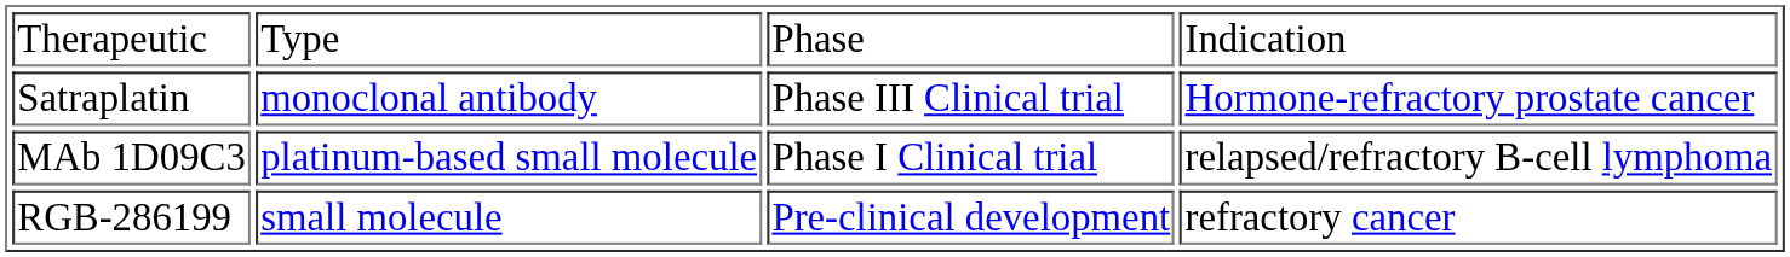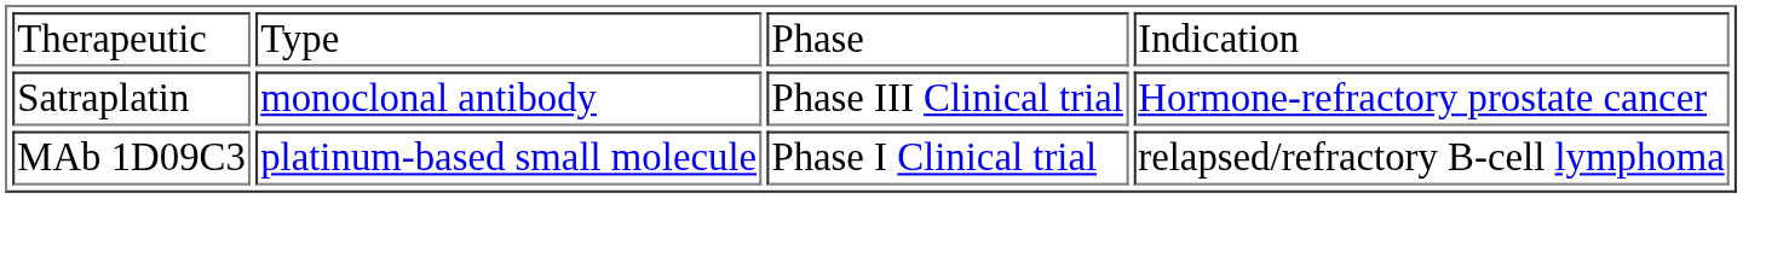 <table border = "1">
 <tr>
 <td>Therapeutic</td>
 <td>Type</td>
 <td>Phase</td>
 <td>Indication</td>
 </tr>
 <tr>
 <td>Satraplatin</td>
 <td><a href='#'>monoclonal antibody</a></td>
 <td>Phase III <a href='#'>Clinical trial</a></td>
 <td><a href='#'>Hormone-refractory prostate cancer</a></td>
 </tr>
 <tr>
 <td>MAb 1D09C3</td>
 <td><a href='#'>platinum-based small molecule</a></td>
 <td>Phase I <a href='#'>Clinical trial</a></td>
 <td>relapsed/refractory B-cell <a href='#'>lymphoma</a></td>
 </tr>
-<tr>
-<td>RGB-286199</td>
-<td><a href='#'>small molecule</a></td>
-<td><a href='#'>Pre-clinical development</a></td>
-<td>refractory <a href='#'>cancer</a></td>
-</tr>
 </table>
